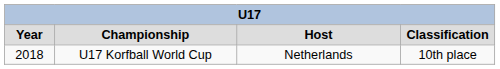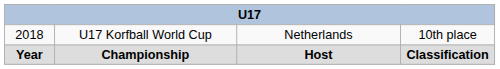 <table class="wikitable" style=font-size:90%>
 <tr align=center style="background:#B0C4DE;">
 <td colspan=4><strong>U17</strong></td>
+</tr>
+<tr align=center>
+<td>2018</td>
+<td>U17 Korfball World Cup</td>
+<td>Netherlands</td>
+<td align="center">10th place</td>
 </tr>
 <tr align=center bgcolor="#dddddd">
 <td width=50><strong>Year</strong></td>
 <td width=200><strong>Championship</strong></td>
 <td width=180><strong>Host</strong></td>
 <td width=100><strong>Classification</strong></td>
 </tr>
-<tr align=center>
-<td>2018</td>
-<td>U17 Korfball World Cup</td>
-<td>Netherlands</td>
-<td align="center">10th place</td>
-</tr>
 </table>
